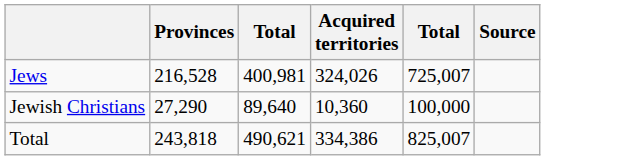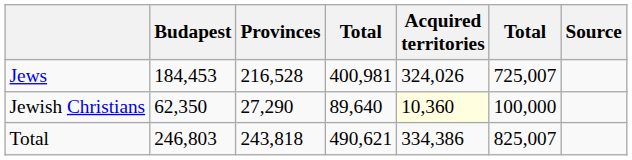 <table class="wikitable" style="font-size:90%; text-align:left; float:centre; margin-left:10px;">
 <tr>
 <th></th>
+<th>Budapest</th>
 <th>Provinces</th>
 <th>Total</th>
 <th>Acquired<br>territories</th>
 <th>Total</th>
 <th>Source</th>
 </tr>
 <tr>
 <td><a href='#'>Jews</a></td>
+<td>184,453</td>
 <td>216,528</td>
 <td>400,981</td>
 <td>324,026</td>
 <td>725,007</td>
 <td></td>
 </tr>
 <tr>
 <td>Jewish <a href='#'>Christians</a></td>
+<td>62,350</td>
 <td>27,290</td>
 <td>89,640</td>
-<td>10,360</td>
+<td style="background: lightyellow;">10,360</td>
 <td>100,000</td>
 <td></td>
 </tr>
 <tr>
 <td>Total</td>
+<td>246,803</td>
 <td>243,818</td>
 <td>490,621</td>
 <td>334,386</td>
 <td>825,007</td>
 <td></td>
 </tr>
 </table>
